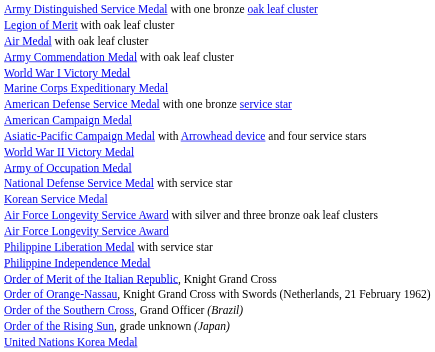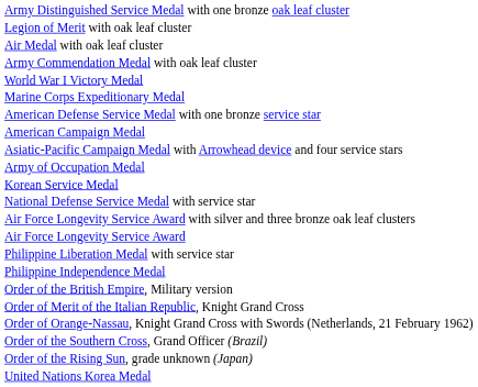 <table>
 <tr>
 <td></td>
 <td><a href='#'>Army Distinguished Service Medal</a> with one bronze <a href='#'>oak leaf cluster</a></td>
 </tr>
 <tr>
 <td></td>
 <td><a href='#'>Legion of Merit</a> with oak leaf cluster</td>
 </tr>
 <tr>
 <td></td>
 <td><a href='#'>Air Medal</a> with oak leaf cluster</td>
 </tr>
 <tr>
 <td></td>
 <td><a href='#'>Army Commendation Medal</a> with oak leaf cluster</td>
 </tr>
 <tr>
 <td></td>
 <td><a href='#'>World War I Victory Medal</a></td>
 </tr>
 <tr>
 <td></td>
 <td><a href='#'>Marine Corps Expeditionary Medal</a></td>
 </tr>
 <tr>
 <td></td>
 <td><a href='#'>American Defense Service Medal</a> with one bronze <a href='#'>service star</a></td>
 </tr>
 <tr>
 <td></td>
 <td><a href='#'>American Campaign Medal</a></td>
 </tr>
 <tr>
 <td></td>
 <td><a href='#'>Asiatic-Pacific Campaign Medal</a> with <a href='#'>Arrowhead device</a> and four service stars</td>
 </tr>
 <tr>
 <td></td>
-<td><a href='#'>World War II Victory Medal</a></td>
-</tr>
-<tr>
-<td></td>
 <td><a href='#'>Army of Occupation Medal</a></td>
 </tr>
 <tr>
 <td></td>
-<td><a href='#'>National Defense Service Medal</a> with service star</td>
+<td><a href='#'>Korean Service Medal</a></td>
 </tr>
 <tr>
 <td></td>
-<td><a href='#'>Korean Service Medal</a></td>
+<td><a href='#'>National Defense Service Medal</a> with service star</td>
 </tr>
 <tr>
 <td></td>
 <td><a href='#'>Air Force Longevity Service Award</a> with silver and three bronze oak leaf clusters</td>
 </tr>
 <tr>
 <td></td>
 <td><a href='#'>Air Force Longevity Service Award</a></td>
 </tr>
 <tr>
 <td></td>
 <td><a href='#'>Philippine Liberation Medal</a> with service star</td>
 </tr>
 <tr>
 <td></td>
 <td><a href='#'>Philippine Independence Medal</a></td>
+</tr>
+<tr>
+<td></td>
+<td><a href='#'>Order of the British Empire</a>, Military version</td>
 </tr>
 <tr>
 <td></td>
 <td><a href='#'>Order of Merit of the Italian Republic</a>, Knight Grand Cross</td>
 </tr>
 <tr>
 <td></td>
 <td><a href='#'>Order of Orange-Nassau</a>, Knight Grand Cross with Swords (Netherlands, 21 February 1962)</td>
 </tr>
 <tr>
 <td></td>
 <td><a href='#'>Order of the Southern Cross</a>, Grand Officer <em>(Brazil)</em></td>
 </tr>
 <tr>
 <td></td>
 <td><a href='#'>Order of the Rising Sun</a>, grade unknown <em>(Japan)</em></td>
 </tr>
 <tr>
 <td></td>
 <td><a href='#'>United Nations Korea Medal</a></td>
 </tr>
 </table>
